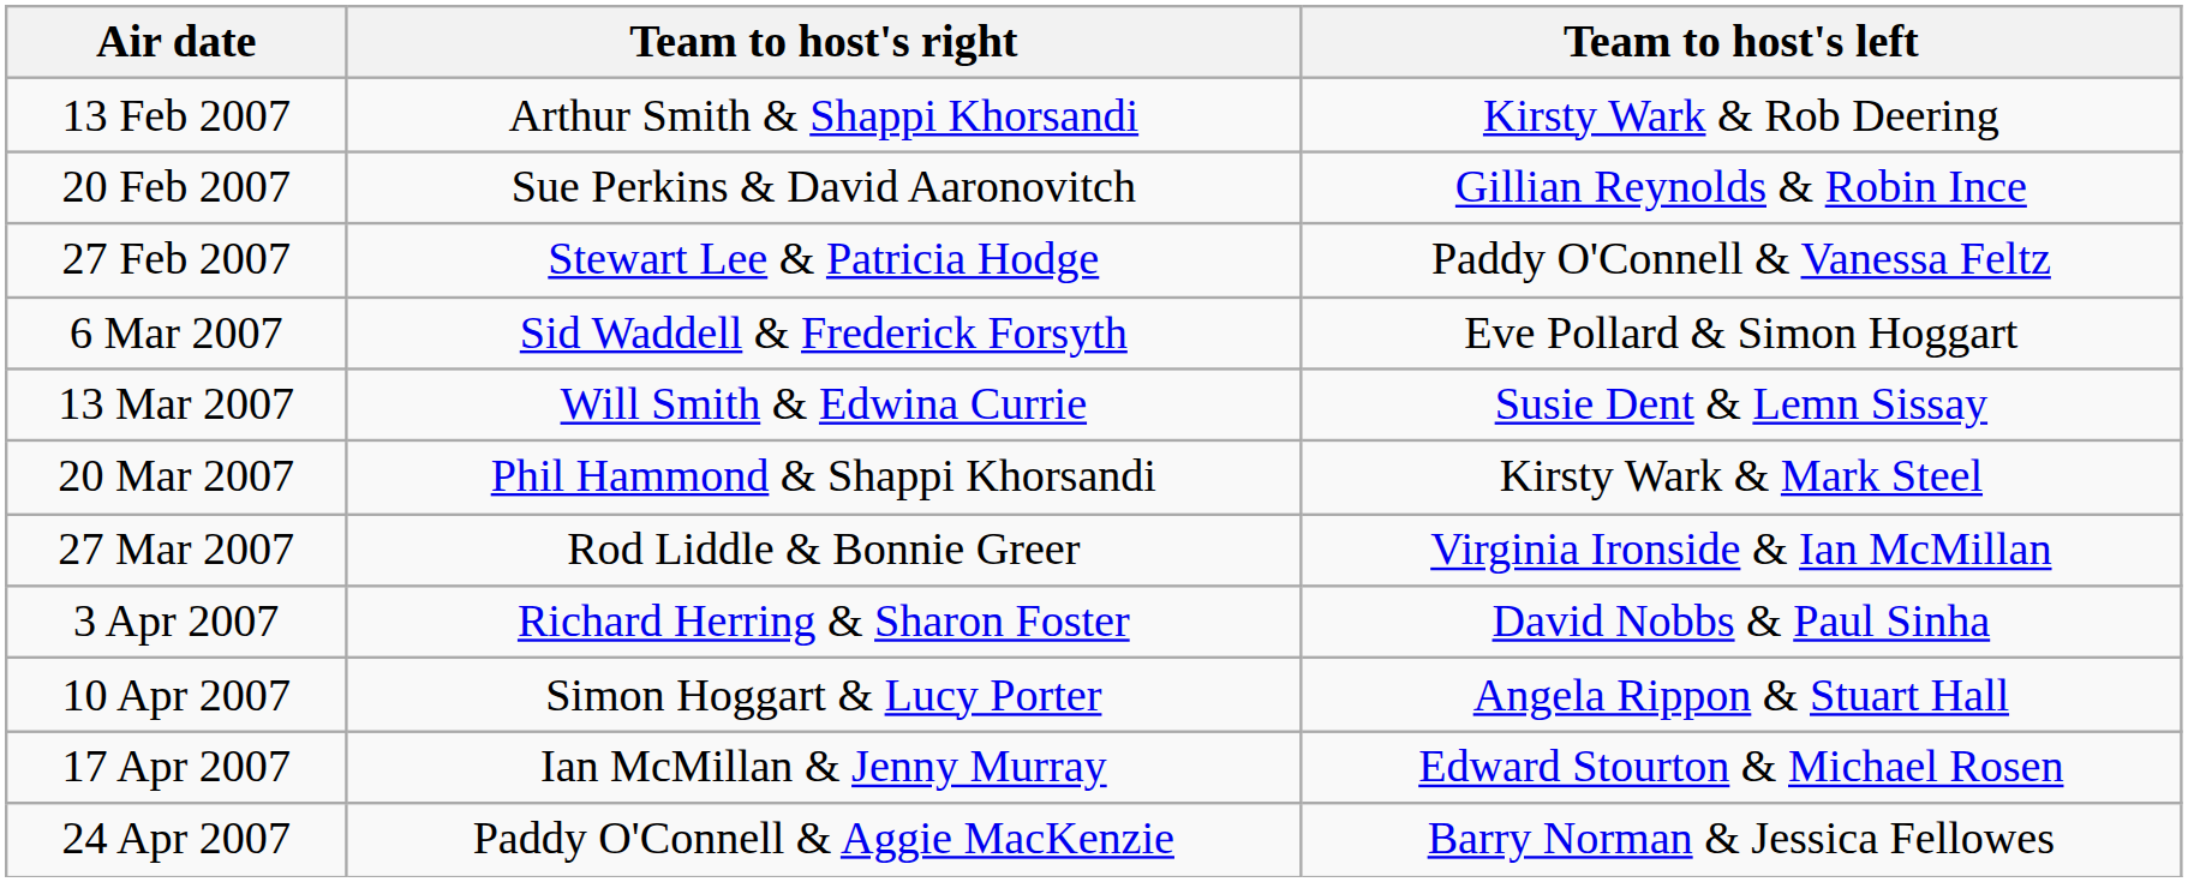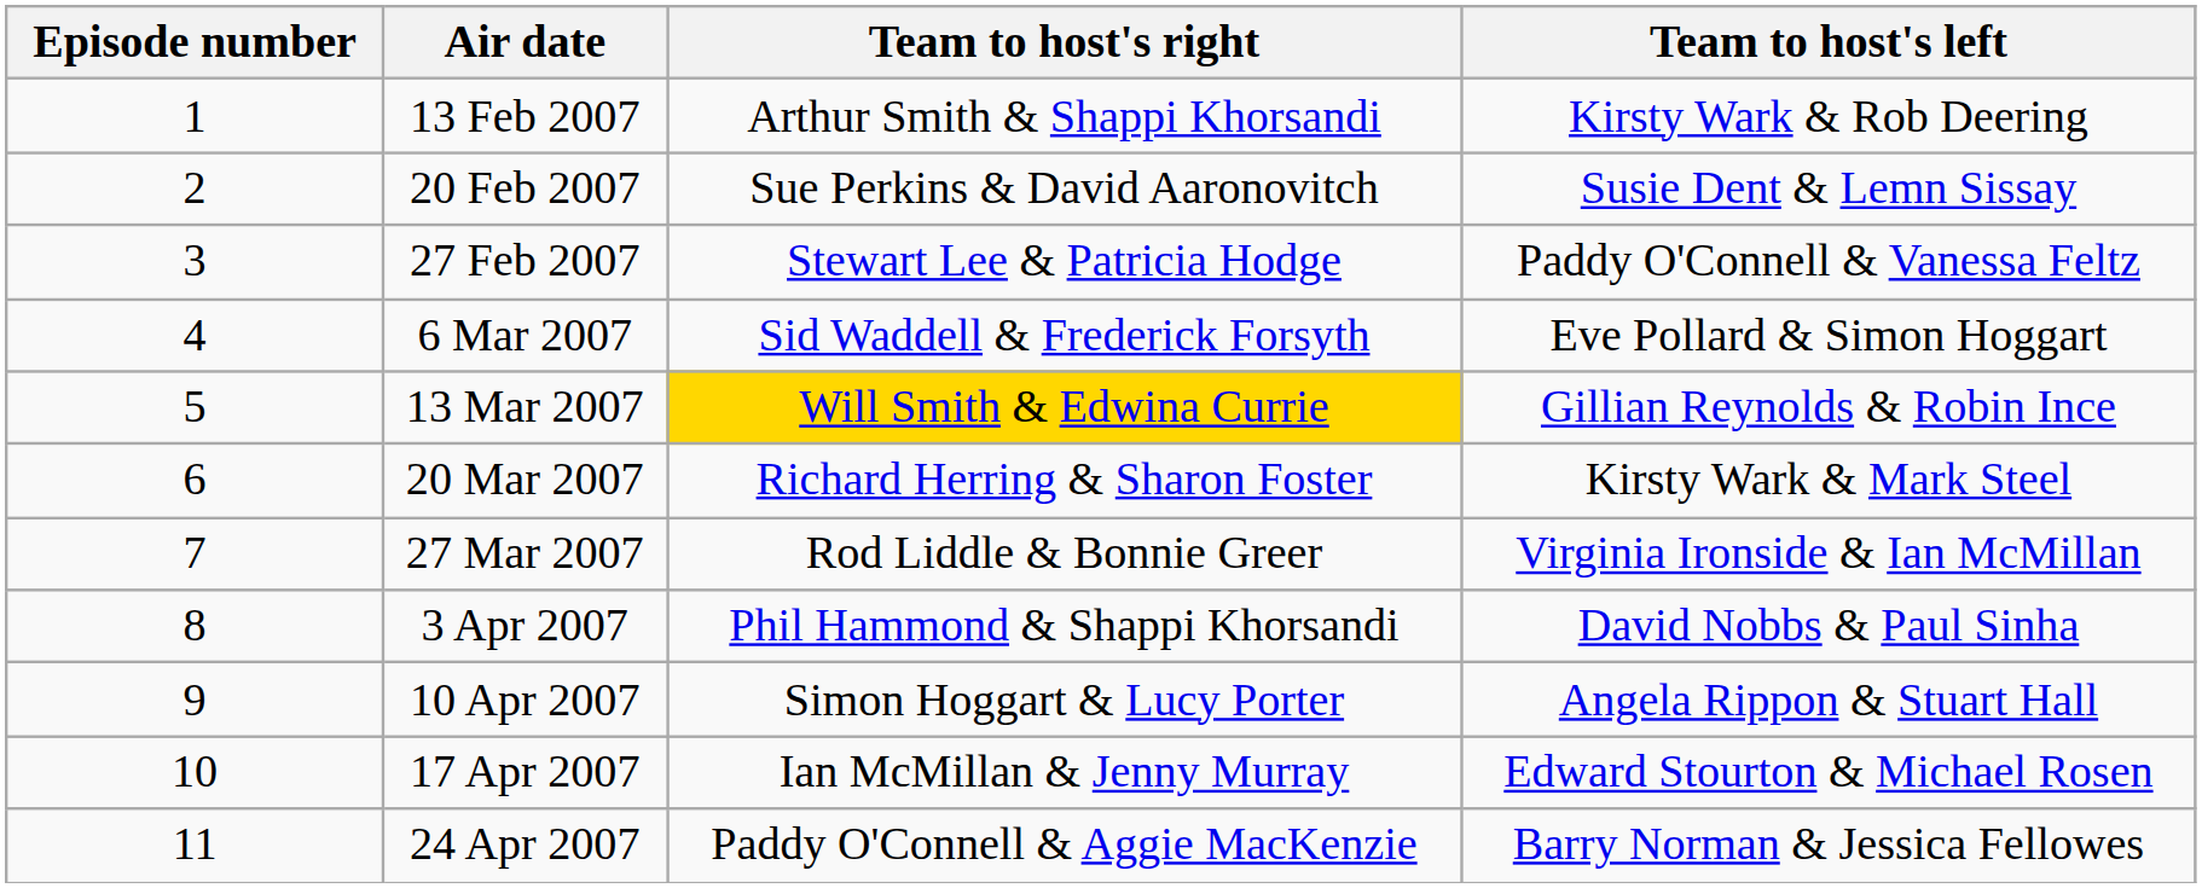 <table class="wikitable" style="text-align:center; width:762px;">
 <tr>
+<th>Episode number</th>
 <th>Air date</th>
 <th>Team to host's right</th>
 <th>Team to host's left</th>
 </tr>
 <tr>
+<td>1</td>
 <td>13 Feb 2007</td>
 <td>Arthur Smith & <a href='#'>Shappi Khorsandi</a></td>
 <td><a href='#'>Kirsty Wark</a> & Rob Deering</td>
 </tr>
 <tr>
+<td>2</td>
 <td>20 Feb 2007</td>
 <td>Sue Perkins & David Aaronovitch</td>
-<td><a href='#'>Gillian Reynolds</a> & <a href='#'>Robin Ince</a></td>
+<td><a href='#'>Susie Dent</a> & <a href='#'>Lemn Sissay</a></td>
 </tr>
 <tr>
+<td>3</td>
 <td>27 Feb 2007</td>
 <td><a href='#'>Stewart Lee</a> & <a href='#'>Patricia Hodge</a></td>
 <td>Paddy O'Connell & <a href='#'>Vanessa Feltz</a></td>
 </tr>
 <tr>
+<td>4</td>
 <td>6 Mar 2007</td>
 <td><a href='#'>Sid Waddell</a> & <a href='#'>Frederick Forsyth</a></td>
 <td>Eve Pollard & Simon Hoggart</td>
 </tr>
 <tr>
+<td>5</td>
 <td>13 Mar 2007</td>
-<td><a href='#'>Will Smith</a> & <a href='#'>Edwina Currie</a></td>
-<td><a href='#'>Susie Dent</a> & <a href='#'>Lemn Sissay</a></td>
+<td style="background: gold;"><a href='#'>Will Smith</a> & <a href='#'>Edwina Currie</a></td>
+<td><a href='#'>Gillian Reynolds</a> & <a href='#'>Robin Ince</a></td>
 </tr>
 <tr>
+<td>6</td>
 <td>20 Mar 2007</td>
-<td><a href='#'>Phil Hammond</a> & Shappi Khorsandi</td>
+<td><a href='#'>Richard Herring</a> & <a href='#'>Sharon Foster</a></td>
 <td>Kirsty Wark & <a href='#'>Mark Steel</a></td>
 </tr>
 <tr>
+<td>7</td>
 <td>27 Mar 2007</td>
 <td>Rod Liddle & Bonnie Greer</td>
 <td><a href='#'>Virginia Ironside</a> & <a href='#'>Ian McMillan</a></td>
 </tr>
 <tr>
+<td>8</td>
 <td>3 Apr 2007</td>
-<td><a href='#'>Richard Herring</a> & <a href='#'>Sharon Foster</a></td>
+<td><a href='#'>Phil Hammond</a> & Shappi Khorsandi</td>
 <td><a href='#'>David Nobbs</a> & <a href='#'>Paul Sinha</a></td>
 </tr>
 <tr>
+<td>9</td>
 <td>10 Apr 2007</td>
 <td>Simon Hoggart & <a href='#'>Lucy Porter</a></td>
 <td><a href='#'>Angela Rippon</a> & <a href='#'>Stuart Hall</a></td>
 </tr>
 <tr>
+<td>10</td>
 <td>17 Apr 2007</td>
 <td>Ian McMillan & <a href='#'>Jenny Murray</a></td>
 <td><a href='#'>Edward Stourton</a> & <a href='#'>Michael Rosen</a></td>
 </tr>
 <tr>
+<td>11</td>
 <td>24 Apr 2007</td>
 <td>Paddy O'Connell & <a href='#'>Aggie MacKenzie</a></td>
 <td><a href='#'>Barry Norman</a> & Jessica Fellowes</td>
 </tr>
 </table>
